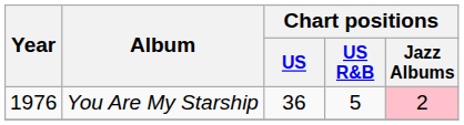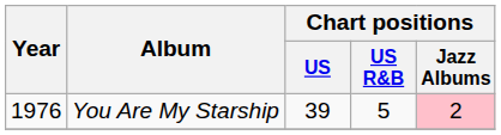 <table class="wikitable" style="text-align:center;">
 <tr>
 <th rowspan="2">Year</th>
 <th rowspan="2">Album</th>
 <th colspan="3">Chart positions</th>
 </tr>
 <tr style="font-size:smaller;">
 <th width="40"><a href='#'>US</a></th>
 <th width="40"><a href='#'>US<br>R&B</a></th>
 <th width="40">Jazz Albums</th>
 </tr>
 <tr>
 <td rowspan="1">1976</td>
 <td align="left"><em>You Are My Starship</em></td>
-<td>36</td>
+<td>39</td>
 <td>5</td>
 <td style="background: pink;">2</td>
 </tr>
 <tr>
 </tr>
 </table>
